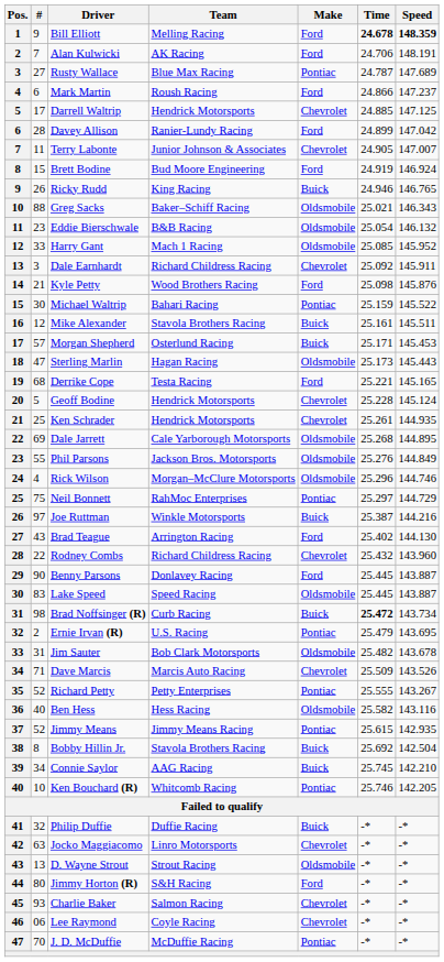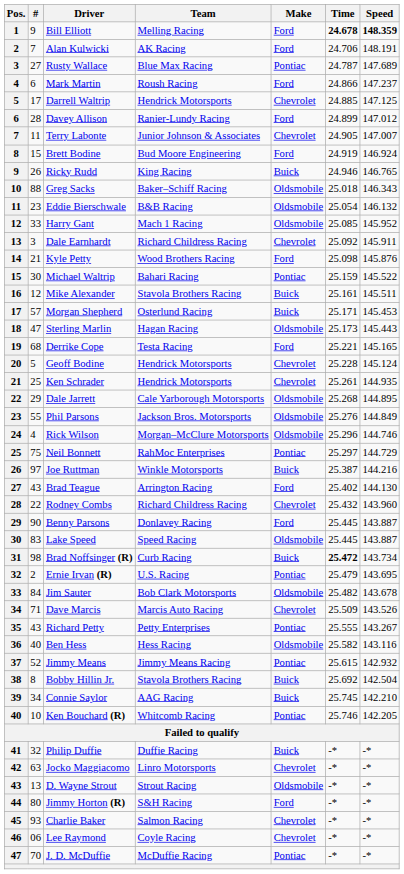 <table class="wikitable" style="font-size:95%">
 <tr>
 <th>Pos.</th>
 <th>#</th>
 <th>Driver</th>
 <th>Team</th>
 <th>Make</th>
 <th>Time</th>
 <th>Speed</th>
 </tr>
 <tr>
 <th>1</th>
 <td>9</td>
 <td><a href='#'>Bill Elliott</a></td>
 <td><a href='#'>Melling Racing</a></td>
 <td><a href='#'>Ford</a></td>
 <td><strong>24.678</strong></td>
 <td><strong>148.359</strong></td>
 </tr>
 <tr>
 <th>2</th>
 <td>7</td>
 <td><a href='#'>Alan Kulwicki</a></td>
 <td><a href='#'>AK Racing</a></td>
 <td><a href='#'>Ford</a></td>
 <td>24.706</td>
 <td>148.191</td>
 </tr>
 <tr>
 <th>3</th>
 <td>27</td>
 <td><a href='#'>Rusty Wallace</a></td>
 <td><a href='#'>Blue Max Racing</a></td>
 <td><a href='#'>Pontiac</a></td>
 <td>24.787</td>
 <td>147.689</td>
 </tr>
 <tr>
 <th>4</th>
 <td>6</td>
 <td><a href='#'>Mark Martin</a></td>
 <td><a href='#'>Roush Racing</a></td>
 <td><a href='#'>Ford</a></td>
 <td>24.866</td>
 <td>147.237</td>
 </tr>
 <tr>
 <th>5</th>
 <td>17</td>
 <td><a href='#'>Darrell Waltrip</a></td>
 <td><a href='#'>Hendrick Motorsports</a></td>
 <td><a href='#'>Chevrolet</a></td>
 <td>24.885</td>
 <td>147.125</td>
 </tr>
 <tr>
 <th>6</th>
 <td>28</td>
 <td><a href='#'>Davey Allison</a></td>
 <td><a href='#'>Ranier-Lundy Racing</a></td>
 <td><a href='#'>Ford</a></td>
 <td>24.899</td>
-<td>147.042</td>
+<td>147.012</td>
 </tr>
 <tr>
 <th>7</th>
 <td>11</td>
 <td><a href='#'>Terry Labonte</a></td>
 <td><a href='#'>Junior Johnson & Associates</a></td>
 <td><a href='#'>Chevrolet</a></td>
 <td>24.905</td>
 <td>147.007</td>
 </tr>
 <tr>
 <th>8</th>
 <td>15</td>
 <td><a href='#'>Brett Bodine</a></td>
 <td><a href='#'>Bud Moore Engineering</a></td>
 <td><a href='#'>Ford</a></td>
 <td>24.919</td>
 <td>146.924</td>
 </tr>
 <tr>
 <th>9</th>
 <td>26</td>
 <td><a href='#'>Ricky Rudd</a></td>
 <td><a href='#'>King Racing</a></td>
 <td><a href='#'>Buick</a></td>
 <td>24.946</td>
 <td>146.765</td>
 </tr>
 <tr>
 <th>10</th>
 <td>88</td>
 <td><a href='#'>Greg Sacks</a></td>
 <td><a href='#'>Baker–Schiff Racing</a></td>
 <td><a href='#'>Oldsmobile</a></td>
-<td>25.021</td>
+<td>25.018</td>
 <td>146.343</td>
 </tr>
 <tr>
 <th>11</th>
 <td>23</td>
 <td><a href='#'>Eddie Bierschwale</a></td>
 <td><a href='#'>B&B Racing</a></td>
 <td><a href='#'>Oldsmobile</a></td>
 <td>25.054</td>
 <td>146.132</td>
 </tr>
 <tr>
 <th>12</th>
 <td>33</td>
 <td><a href='#'>Harry Gant</a></td>
 <td><a href='#'>Mach 1 Racing</a></td>
 <td><a href='#'>Oldsmobile</a></td>
 <td>25.085</td>
 <td>145.952</td>
 </tr>
 <tr>
 <th>13</th>
 <td>3</td>
 <td><a href='#'>Dale Earnhardt</a></td>
 <td><a href='#'>Richard Childress Racing</a></td>
 <td><a href='#'>Chevrolet</a></td>
 <td>25.092</td>
 <td>145.911</td>
 </tr>
 <tr>
 <th>14</th>
 <td>21</td>
 <td><a href='#'>Kyle Petty</a></td>
 <td><a href='#'>Wood Brothers Racing</a></td>
 <td><a href='#'>Ford</a></td>
 <td>25.098</td>
 <td>145.876</td>
 </tr>
 <tr>
 <th>15</th>
 <td>30</td>
 <td><a href='#'>Michael Waltrip</a></td>
 <td><a href='#'>Bahari Racing</a></td>
 <td><a href='#'>Pontiac</a></td>
 <td>25.159</td>
 <td>145.522</td>
 </tr>
 <tr>
 <th>16</th>
 <td>12</td>
 <td><a href='#'>Mike Alexander</a></td>
 <td><a href='#'>Stavola Brothers Racing</a></td>
 <td><a href='#'>Buick</a></td>
 <td>25.161</td>
 <td>145.511</td>
 </tr>
 <tr>
 <th>17</th>
 <td>57</td>
 <td><a href='#'>Morgan Shepherd</a></td>
 <td><a href='#'>Osterlund Racing</a></td>
 <td><a href='#'>Buick</a></td>
 <td>25.171</td>
 <td>145.453</td>
 </tr>
 <tr>
 <th>18</th>
 <td>47</td>
 <td><a href='#'>Sterling Marlin</a></td>
 <td><a href='#'>Hagan Racing</a></td>
 <td><a href='#'>Oldsmobile</a></td>
 <td>25.173</td>
 <td>145.443</td>
 </tr>
 <tr>
 <th>19</th>
 <td>68</td>
 <td><a href='#'>Derrike Cope</a></td>
 <td><a href='#'>Testa Racing</a></td>
 <td><a href='#'>Ford</a></td>
 <td>25.221</td>
 <td>145.165</td>
 </tr>
 <tr>
 <th>20</th>
 <td>5</td>
 <td><a href='#'>Geoff Bodine</a></td>
 <td><a href='#'>Hendrick Motorsports</a></td>
 <td><a href='#'>Chevrolet</a></td>
 <td>25.228</td>
 <td>145.124</td>
 </tr>
 <tr>
 <th>21</th>
 <td>25</td>
 <td><a href='#'>Ken Schrader</a></td>
 <td><a href='#'>Hendrick Motorsports</a></td>
 <td><a href='#'>Chevrolet</a></td>
 <td>25.261</td>
 <td>144.935</td>
 </tr>
 <tr>
 <th>22</th>
-<td>69</td>
+<td>29</td>
 <td><a href='#'>Dale Jarrett</a></td>
 <td><a href='#'>Cale Yarborough Motorsports</a></td>
 <td><a href='#'>Oldsmobile</a></td>
 <td>25.268</td>
 <td>144.895</td>
 </tr>
 <tr>
 <th>23</th>
 <td>55</td>
 <td><a href='#'>Phil Parsons</a></td>
 <td><a href='#'>Jackson Bros. Motorsports</a></td>
 <td><a href='#'>Oldsmobile</a></td>
 <td>25.276</td>
 <td>144.849</td>
 </tr>
 <tr>
 <th>24</th>
 <td>4</td>
 <td><a href='#'>Rick Wilson</a></td>
 <td><a href='#'>Morgan–McClure Motorsports</a></td>
 <td><a href='#'>Oldsmobile</a></td>
 <td>25.296</td>
 <td>144.746</td>
 </tr>
 <tr>
 <th>25</th>
 <td>75</td>
 <td><a href='#'>Neil Bonnett</a></td>
 <td><a href='#'>RahMoc Enterprises</a></td>
 <td><a href='#'>Pontiac</a></td>
 <td>25.297</td>
 <td>144.729</td>
 </tr>
 <tr>
 <th>26</th>
 <td>97</td>
 <td><a href='#'>Joe Ruttman</a></td>
 <td><a href='#'>Winkle Motorsports</a></td>
 <td><a href='#'>Buick</a></td>
 <td>25.387</td>
 <td>144.216</td>
 </tr>
 <tr>
 <th>27</th>
 <td>43</td>
 <td><a href='#'>Brad Teague</a></td>
 <td><a href='#'>Arrington Racing</a></td>
 <td><a href='#'>Ford</a></td>
 <td>25.402</td>
 <td>144.130</td>
 </tr>
 <tr>
 <th>28</th>
 <td>22</td>
 <td><a href='#'>Rodney Combs</a></td>
 <td><a href='#'>Richard Childress Racing</a></td>
 <td><a href='#'>Chevrolet</a></td>
 <td>25.432</td>
 <td>143.960</td>
 </tr>
 <tr>
 <th>29</th>
 <td>90</td>
 <td><a href='#'>Benny Parsons</a></td>
 <td><a href='#'>Donlavey Racing</a></td>
 <td><a href='#'>Ford</a></td>
 <td>25.445</td>
 <td>143.887</td>
 </tr>
 <tr>
 <th>30</th>
 <td>83</td>
 <td><a href='#'>Lake Speed</a></td>
 <td><a href='#'>Speed Racing</a></td>
 <td><a href='#'>Oldsmobile</a></td>
 <td>25.445</td>
 <td>143.887</td>
 </tr>
 <tr>
 <th>31</th>
 <td>98</td>
 <td><a href='#'>Brad Noffsinger</a> <strong>(R)</strong></td>
 <td><a href='#'>Curb Racing</a></td>
 <td><a href='#'>Buick</a></td>
 <td><strong>25.472</strong></td>
 <td>143.734</td>
 </tr>
 <tr>
 <th>32</th>
 <td>2</td>
 <td><a href='#'>Ernie Irvan</a> <strong>(R)</strong></td>
 <td><a href='#'>U.S. Racing</a></td>
 <td><a href='#'>Pontiac</a></td>
 <td>25.479</td>
 <td>143.695</td>
 </tr>
 <tr>
 <th>33</th>
-<td>31</td>
+<td>84</td>
 <td><a href='#'>Jim Sauter</a></td>
 <td><a href='#'>Bob Clark Motorsports</a></td>
 <td><a href='#'>Oldsmobile</a></td>
 <td>25.482</td>
 <td>143.678</td>
 </tr>
 <tr>
 <th>34</th>
 <td>71</td>
 <td><a href='#'>Dave Marcis</a></td>
 <td><a href='#'>Marcis Auto Racing</a></td>
 <td><a href='#'>Chevrolet</a></td>
 <td>25.509</td>
 <td>143.526</td>
 </tr>
 <tr>
 <th>35</th>
-<td>52</td>
+<td>43</td>
 <td><a href='#'>Richard Petty</a></td>
 <td><a href='#'>Petty Enterprises</a></td>
 <td><a href='#'>Pontiac</a></td>
 <td>25.555</td>
 <td>143.267</td>
 </tr>
 <tr>
 <th>36</th>
 <td>40</td>
 <td><a href='#'>Ben Hess</a></td>
 <td><a href='#'>Hess Racing</a></td>
 <td><a href='#'>Oldsmobile</a></td>
 <td>25.582</td>
 <td>143.116</td>
 </tr>
 <tr>
 <th>37</th>
 <td>52</td>
 <td><a href='#'>Jimmy Means</a></td>
 <td><a href='#'>Jimmy Means Racing</a></td>
 <td><a href='#'>Pontiac</a></td>
 <td>25.615</td>
-<td>142.935</td>
+<td>142.932</td>
 </tr>
 <tr>
 <th>38</th>
 <td>8</td>
 <td><a href='#'>Bobby Hillin Jr.</a></td>
 <td><a href='#'>Stavola Brothers Racing</a></td>
 <td><a href='#'>Buick</a></td>
 <td>25.692</td>
 <td>142.504</td>
 </tr>
 <tr>
 <th>39</th>
 <td>34</td>
 <td><a href='#'>Connie Saylor</a></td>
 <td><a href='#'>AAG Racing</a></td>
 <td><a href='#'>Buick</a></td>
 <td>25.745</td>
 <td>142.210</td>
 </tr>
 <tr>
 <th>40</th>
 <td>10</td>
 <td><a href='#'>Ken Bouchard</a> <strong>(R)</strong></td>
 <td><a href='#'>Whitcomb Racing</a></td>
 <td><a href='#'>Pontiac</a></td>
 <td>25.746</td>
 <td>142.205</td>
 </tr>
 <tr>
 <th colspan="7">Failed to qualify</th>
 </tr>
 <tr>
 <th>41</th>
 <td>32</td>
 <td><a href='#'>Philip Duffie</a></td>
 <td><a href='#'>Duffie Racing</a></td>
 <td><a href='#'>Buick</a></td>
 <td>-*</td>
 <td>-*</td>
 </tr>
 <tr>
 <th>42</th>
 <td>63</td>
 <td><a href='#'>Jocko Maggiacomo</a></td>
 <td><a href='#'>Linro Motorsports</a></td>
 <td><a href='#'>Chevrolet</a></td>
 <td>-*</td>
 <td>-*</td>
 </tr>
 <tr>
 <th>43</th>
 <td>13</td>
 <td><a href='#'>D. Wayne Strout</a></td>
 <td><a href='#'>Strout Racing</a></td>
 <td><a href='#'>Oldsmobile</a></td>
 <td>-*</td>
 <td>-*</td>
 </tr>
 <tr>
 <th>44</th>
 <td>80</td>
 <td><a href='#'>Jimmy Horton</a> <strong>(R)</strong></td>
 <td><a href='#'>S&H Racing</a></td>
 <td><a href='#'>Ford</a></td>
 <td>-*</td>
 <td>-*</td>
 </tr>
 <tr>
 <th>45</th>
 <td>93</td>
 <td><a href='#'>Charlie Baker</a></td>
 <td><a href='#'>Salmon Racing</a></td>
 <td><a href='#'>Chevrolet</a></td>
 <td>-*</td>
 <td>-*</td>
 </tr>
 <tr>
 <th>46</th>
 <td>06</td>
 <td><a href='#'>Lee Raymond</a></td>
 <td><a href='#'>Coyle Racing</a></td>
 <td><a href='#'>Chevrolet</a></td>
 <td>-*</td>
 <td>-*</td>
 </tr>
 <tr>
 <th>47</th>
 <td>70</td>
 <td><a href='#'>J. D. McDuffie</a></td>
 <td><a href='#'>McDuffie Racing</a></td>
 <td><a href='#'>Pontiac</a></td>
 <td>-*</td>
 <td>-*</td>
 </tr>
 <tr>
 <th colspan="7"></th>
 </tr>
 </table>
